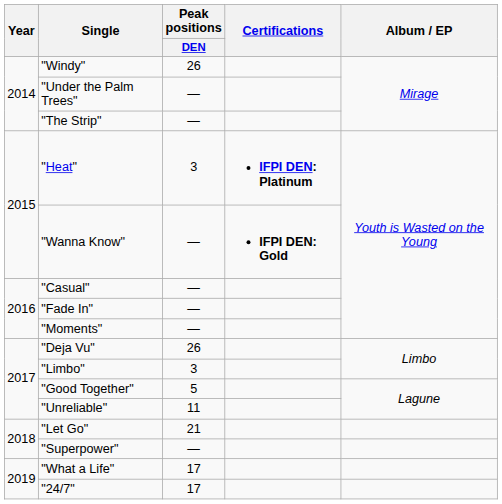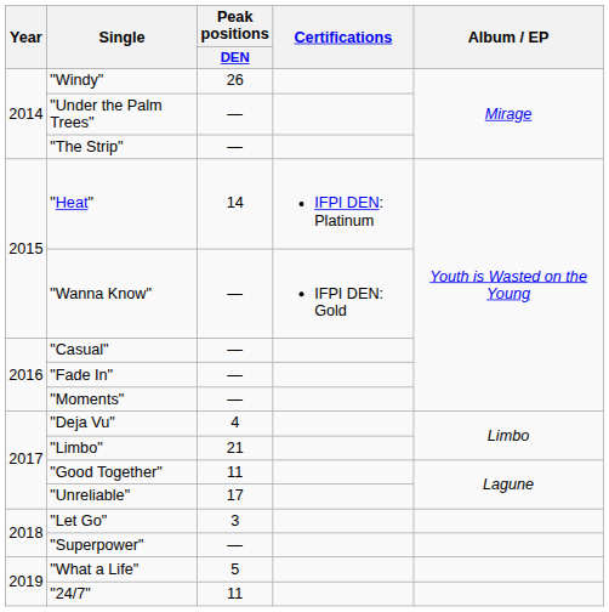 <table class="wikitable">
 <tr>
 <th align="center" rowspan="2" width="10">Year</th>
 <th align="center" rowspan="2" width="150">Single</th>
 <th align="center" colspan="1" width="20">Peak positions</th>
 <th align="center" rowspan="2" width="140"><a href='#'>Certifications</a></th>
 <th align="center" rowspan="2" width="190">Album / EP</th>
 </tr>
 <tr>
 <th scope="col" style="width:3em;font-size:90%;"><a href='#'>DEN</a><br></th>
 </tr>
 <tr>
 <td style="text-align:center;" rowspan=3>2014</td>
 <td>"Windy"</td>
 <td style="text-align:center;">26</td>
 <td></td>
 <td style="text-align:center;" rowspan=3><em><a href='#'>Mirage</a></em></td>
 </tr>
 <tr>
 <td>"Under the Palm Trees"</td>
 <td style="text-align:center;">—</td>
 <td></td>
 </tr>
 <tr>
 <td>"The Strip"</td>
 <td style="text-align:center;">—</td>
 <td></td>
 </tr>
 <tr>
 <td style="text-align:center;" rowspan=2>2015</td>
 <td>"<a href='#'>Heat</a>"</td>
-<td style="text-align:center;">3</td>
-<td><strong><br><ul><li><a href='#'>IFPI DEN</a>: Platinum</li></ul></strong></td>
+<td style="text-align:center;">14</td>
+<td><br><ul><li><a href='#'>IFPI DEN</a>: Platinum</li></ul></td>
 <td style="text-align:center;" rowspan=5><em><a href='#'>Youth is Wasted on the Young</a></em></td>
 </tr>
 <tr>
 <td>"Wanna Know"</td>
 <td style="text-align:center;">—</td>
-<td><strong><br><ul><li>IFPI DEN: Gold</li></ul></strong></td>
+<td><br><ul><li>IFPI DEN: Gold</li></ul></td>
 </tr>
 <tr>
 <td style="text-align:center;" rowspan=3>2016</td>
 <td>"Casual"</td>
 <td style="text-align:center;">—</td>
 <td></td>
 </tr>
 <tr>
 <td>"Fade In"</td>
 <td style="text-align:center;">—</td>
 <td></td>
 </tr>
 <tr>
 <td>"Moments"</td>
 <td style="text-align:center;">—</td>
 <td></td>
 </tr>
 <tr>
 <td style="text-align:center;" rowspan=4>2017</td>
 <td>"Deja Vu"</td>
-<td style="text-align:center;">26</td>
+<td style="text-align:center;">4</td>
 <td></td>
 <td style="text-align:center;" rowspan="2"><em>Limbo</em></td>
 </tr>
 <tr>
 <td>"Limbo"</td>
-<td style="text-align:center;">3</td>
+<td style="text-align:center;">21<br></td>
 <td></td>
 </tr>
 <tr>
 <td>"Good Together"</td>
-<td style="text-align:center;">5</td>
+<td style="text-align:center;">11<br></td>
 <td></td>
 <td style="text-align:center;" rowspan="2"><em>Lagune</em></td>
 </tr>
 <tr>
 <td>"Unreliable"</td>
-<td style="text-align:center;">11<br></td>
+<td style="text-align:center;">17<br></td>
 <td></td>
 </tr>
 <tr>
 <td style="text-align:center;" rowspan="2">2018</td>
 <td>"Let Go"</td>
-<td style="text-align:center;">21<br></td>
+<td style="text-align:center;">3</td>
 <td></td>
 <td style="text-align:center;"></td>
 </tr>
 <tr>
 <td>"Superpower"</td>
 <td style="text-align:center;">—</td>
 <td></td>
 <td style="text-align:center;"></td>
 </tr>
 <tr>
 <td style="text-align:center;" rowspan="2">2019</td>
 <td>"What a Life"</td>
-<td style="text-align:center;">17<br></td>
+<td style="text-align:center;">5<br></td>
 <td></td>
 <td style="text-align:center;"></td>
 </tr>
 <tr>
 <td>"24/7"</td>
-<td style="text-align:center;">17<br></td>
+<td style="text-align:center;">11<br></td>
 <td></td>
 <td style="text-align:center;"></td>
 </tr>
 </table>
